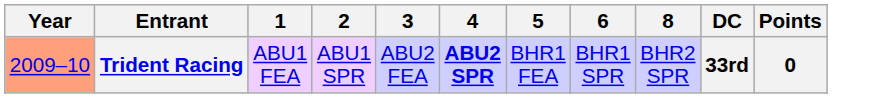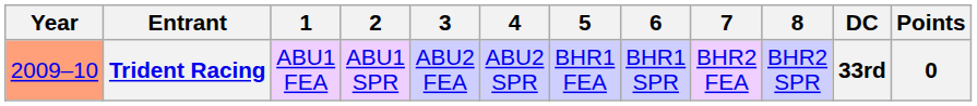 <table class="wikitable" style="text-align:center; font-size:85%">
 <tr>
 <th>Year</th>
 <th>Entrant</th>
 <th>1</th>
 <th>2</th>
 <th>3</th>
 <th>4</th>
 <th>5</th>
 <th>6</th>
+<th>7</th>
 <th>8</th>
 <th>DC</th>
 <th>Points</th>
 </tr>
 <tr>
 <td nowrap style="background: lightsalmon;"><a href='#'>2009–10</a></td>
 <th nowrap><a href='#'>Trident Racing</a></th>
 <td style="background:#EFCFFF;"><a href='#'>ABU1<br>FEA</a><br></td>
 <td style="background:#EFCFFF;"><a href='#'>ABU1<br>SPR</a><br></td>
 <td style="background:#CFCFFF;"><a href='#'>ABU2<br>FEA</a><br></td>
-<td style="background:#CFCFFF;"><strong><a href='#'>ABU2<br>SPR</a><br></strong></td>
+<td style="background:#CFCFFF;"><a href='#'>ABU2<br>SPR</a><br></td>
 <td style="background:#CFCFFF;"><a href='#'>BHR1<br>FEA</a><br></td>
 <td style="background:#CFCFFF;"><a href='#'>BHR1<br>SPR</a><br></td>
+<td style="background:#EFCFFF;"><a href='#'>BHR2<br>FEA</a><br></td>
 <td style="background:#CFCFFF;"><a href='#'>BHR2<br>SPR</a><br></td>
 <th>33rd</th>
 <th>0</th>
 </tr>
 </table>
